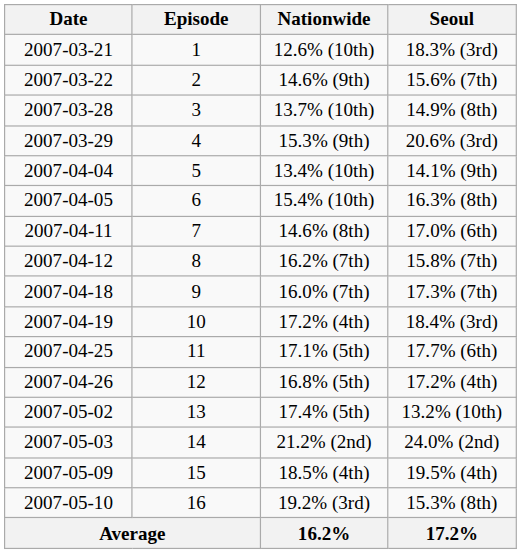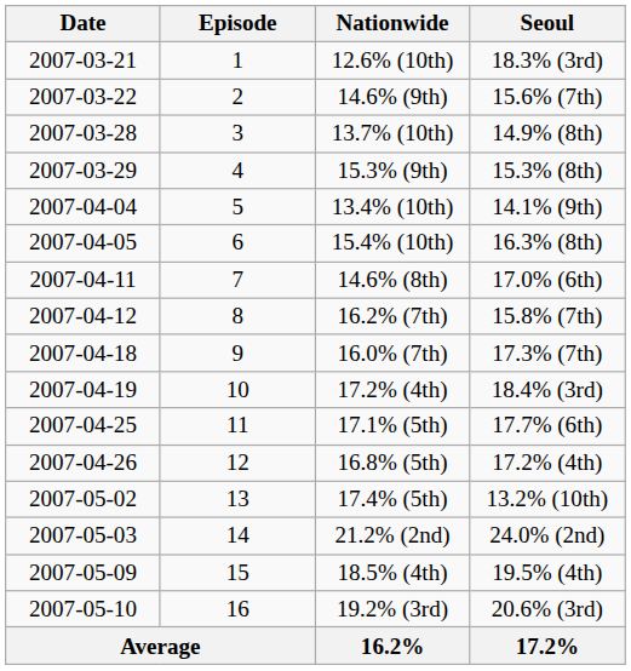 <table class="wikitable">
 <tr>
 <th width=100>Date</th>
 <th width=100>Episode</th>
 <th width=100>Nationwide</th>
 <th width=100>Seoul</th>
 </tr>
 <tr align=center>
 <td>2007-03-21</td>
 <td>1</td>
 <td>12.6% (10th)</td>
 <td>18.3% (3rd)</td>
 </tr>
 <tr align=center>
 <td>2007-03-22</td>
 <td>2</td>
 <td>14.6% (9th)</td>
 <td>15.6% (7th)</td>
 </tr>
 <tr align=center>
 <td>2007-03-28</td>
 <td>3</td>
 <td>13.7% (10th)</td>
 <td>14.9% (8th)</td>
 </tr>
 <tr align=center>
 <td>2007-03-29</td>
 <td>4</td>
 <td>15.3% (9th)</td>
-<td>20.6% (3rd)</td>
+<td>15.3% (8th)</td>
 </tr>
 <tr align=center>
 <td>2007-04-04</td>
 <td>5</td>
 <td>13.4% (10th)</td>
 <td>14.1% (9th)</td>
 </tr>
 <tr align=center>
 <td>2007-04-05</td>
 <td>6</td>
 <td>15.4% (10th)</td>
 <td>16.3% (8th)</td>
 </tr>
 <tr align=center>
 <td>2007-04-11</td>
 <td>7</td>
 <td>14.6% (8th)</td>
 <td>17.0% (6th)</td>
 </tr>
 <tr align=center>
 <td>2007-04-12</td>
 <td>8</td>
 <td>16.2% (7th)</td>
 <td>15.8% (7th)</td>
 </tr>
 <tr align=center>
 <td>2007-04-18</td>
 <td>9</td>
 <td>16.0% (7th)</td>
 <td>17.3% (7th)</td>
 </tr>
 <tr align=center>
 <td>2007-04-19</td>
 <td>10</td>
 <td>17.2% (4th)</td>
 <td>18.4% (3rd)</td>
 </tr>
 <tr align=center>
 <td>2007-04-25</td>
 <td>11</td>
 <td>17.1% (5th)</td>
 <td>17.7% (6th)</td>
 </tr>
 <tr align=center>
 <td>2007-04-26</td>
 <td>12</td>
 <td>16.8% (5th)</td>
 <td>17.2% (4th)</td>
 </tr>
 <tr align=center>
 <td>2007-05-02</td>
 <td>13</td>
 <td>17.4% (5th)</td>
 <td>13.2% (10th)</td>
 </tr>
 <tr align=center>
 <td>2007-05-03</td>
 <td>14</td>
 <td>21.2% (2nd)</td>
 <td>24.0% (2nd)</td>
 </tr>
 <tr align=center>
 <td>2007-05-09</td>
 <td>15</td>
 <td>18.5% (4th)</td>
 <td>19.5% (4th)</td>
 </tr>
 <tr align=center>
 <td>2007-05-10</td>
 <td>16</td>
 <td>19.2% (3rd)</td>
-<td>15.3% (8th)</td>
+<td>20.6% (3rd)</td>
 </tr>
 <tr align="center">
 <th colspan=2>Average</th>
 <th>16.2%</th>
 <th>17.2%</th>
 </tr>
 </table>
